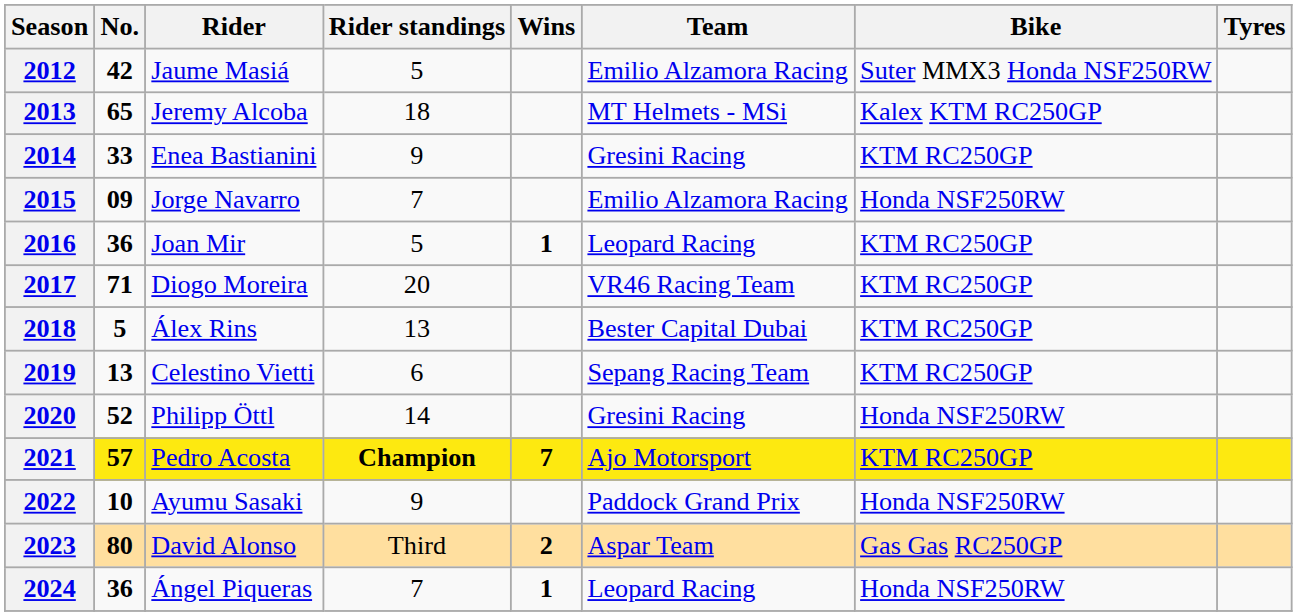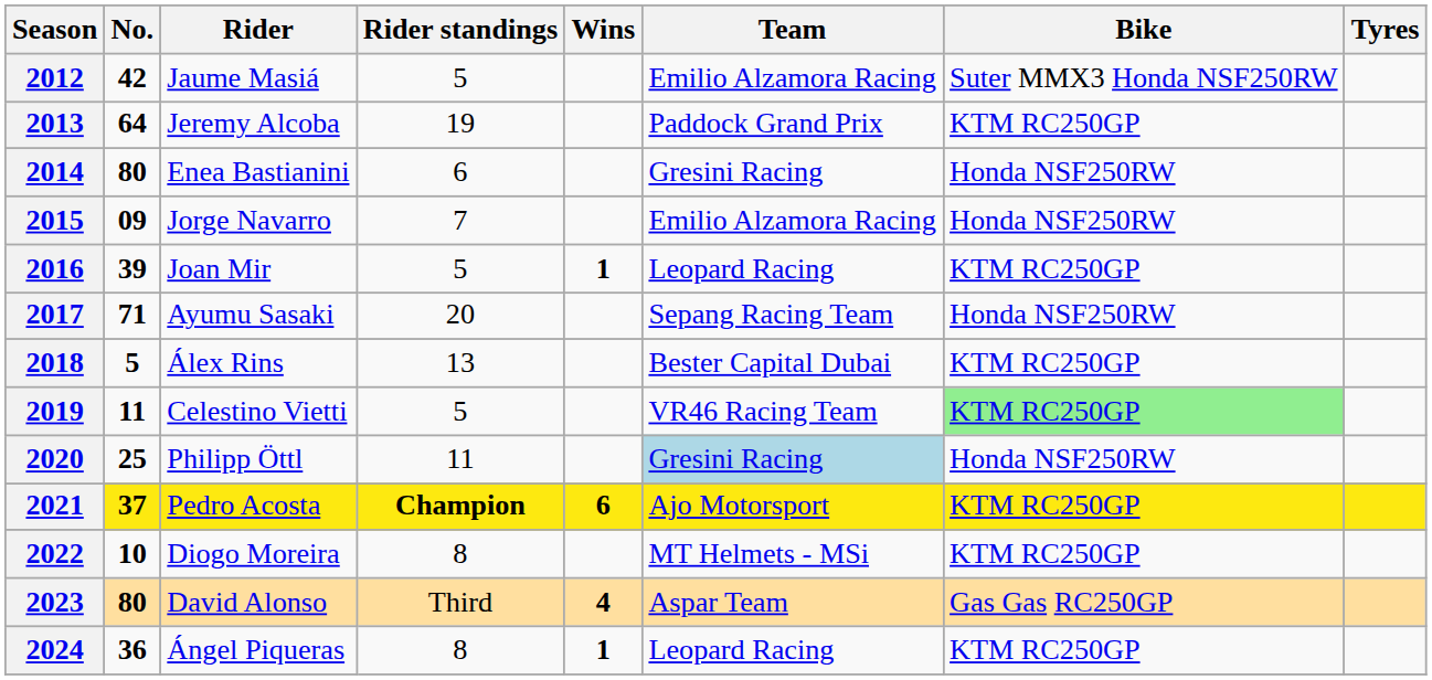 <table class="wikitable" style="font-size:90%;">
 <tr>
 <th>Season</th>
 <th>No.</th>
 <th>Rider</th>
 <th>Rider standings</th>
 <th>Wins</th>
 <th>Team</th>
 <th>Bike</th>
 <th>Tyres</th>
 </tr>
 <tr>
 <th><a href='#'>2012</a></th>
 <td align="center"><strong>42</strong></td>
 <td> <a href='#'>Jaume Masiá</a></td>
 <td align="center">5</td>
 <td></td>
 <td><a href='#'>Emilio Alzamora Racing</a></td>
 <td><a href='#'>Suter</a> MMX3 <a href='#'>Honda NSF250RW</a></td>
 <td align="center"></td>
 </tr>
 <tr>
 <th><a href='#'>2013</a></th>
-<td align="center"><strong>65</strong></td>
+<td align="center"><strong>64</strong></td>
 <td> <a href='#'>Jeremy Alcoba</a></td>
-<td align="center">18</td>
+<td align="center">19</td>
 <td></td>
-<td><a href='#'>MT Helmets - MSi</a></td>
-<td><a href='#'>Kalex</a> <a href='#'>KTM RC250GP</a></td>
+<td><a href='#'>Paddock Grand Prix</a></td>
+<td><a href='#'>KTM RC250GP</a></td>
 <td align="center"></td>
 </tr>
 <tr>
 <th><a href='#'>2014</a></th>
-<td align="center"><strong>33</strong></td>
+<td align="center"><strong>80</strong></td>
 <td> <a href='#'>Enea Bastianini</a></td>
-<td align="center">9</td>
+<td align="center">6</td>
 <td></td>
 <td><a href='#'>Gresini Racing</a></td>
-<td><a href='#'>KTM RC250GP</a></td>
+<td><a href='#'>Honda NSF250RW</a></td>
 <td align="center"></td>
 </tr>
 <tr>
 <th><a href='#'>2015</a></th>
 <td align="center"><strong>09</strong></td>
 <td> <a href='#'>Jorge Navarro</a></td>
 <td align="center">7</td>
 <td></td>
 <td><a href='#'>Emilio Alzamora Racing</a></td>
 <td><a href='#'>Honda NSF250RW</a></td>
 <td align="center"></td>
 </tr>
 <tr>
 <th><a href='#'>2016</a></th>
-<td align="center"><strong>36</strong></td>
+<td align="center"><strong>39</strong></td>
 <td> <a href='#'>Joan Mir</a></td>
 <td align="center">5</td>
 <td align="center"><strong>1</strong></td>
 <td><a href='#'>Leopard Racing</a></td>
 <td><a href='#'>KTM RC250GP</a></td>
 <td align="center"></td>
 </tr>
 <tr>
 <th><a href='#'>2017</a></th>
 <td align="center"><strong>71</strong></td>
-<td> <a href='#'>Diogo Moreira</a></td>
+<td> <a href='#'>Ayumu Sasaki</a></td>
 <td align="center">20</td>
 <td></td>
-<td><a href='#'>VR46 Racing Team</a></td>
-<td><a href='#'>KTM RC250GP</a></td>
+<td><a href='#'>Sepang Racing Team</a></td>
+<td><a href='#'>Honda NSF250RW</a></td>
 <td align="center"></td>
 </tr>
 <tr>
 <th><a href='#'>2018</a></th>
 <td align="center"><strong>5</strong></td>
 <td> <a href='#'>Álex Rins</a></td>
 <td align="center">13</td>
 <td></td>
 <td><a href='#'>Bester Capital Dubai</a></td>
 <td><a href='#'>KTM RC250GP</a></td>
 <td align="center"></td>
 </tr>
 <tr>
 <th><a href='#'>2019</a></th>
-<td align="center"><strong>13</strong></td>
+<td align="center"><strong>11</strong></td>
 <td> <a href='#'>Celestino Vietti</a></td>
-<td align="center">6</td>
+<td align="center">5</td>
 <td></td>
-<td><a href='#'>Sepang Racing Team</a></td>
-<td><a href='#'>KTM RC250GP</a></td>
+<td><a href='#'>VR46 Racing Team</a></td>
+<td style="background: lightgreen;"><a href='#'>KTM RC250GP</a></td>
 <td align="center"></td>
 </tr>
 <tr>
 <th><a href='#'>2020</a></th>
-<td align="center"><strong>52</strong></td>
+<td align="center"><strong>25</strong></td>
 <td> <a href='#'>Philipp Öttl</a></td>
-<td align="center">14</td>
+<td align="center">11</td>
 <td></td>
-<td><a href='#'>Gresini Racing</a></td>
+<td style="background: lightblue;"><a href='#'>Gresini Racing</a></td>
 <td><a href='#'>Honda NSF250RW</a></td>
 <td align="center"></td>
 </tr>
 <tr>
 <th><a href='#'>2021</a></th>
-<td align="center" style="background:#FDE910;"><strong>57</strong></td>
+<td align="center" style="background:#FDE910;"><strong>37</strong></td>
 <td style="background:#FDE910;"> <a href='#'>Pedro Acosta</a></td>
 <td align="center" style="background:#FDE910;"><strong>Champion</strong></td>
-<td align="center" style="background:#FDE910;"><strong>7</strong></td>
+<td align="center" style="background:#FDE910;"><strong>6</strong></td>
 <td style="background:#FDE910;"><a href='#'>Ajo Motorsport</a></td>
 <td style="background:#FDE910;"><a href='#'>KTM RC250GP</a></td>
 <td align="center" style="background:#FDE910;"></td>
 </tr>
 <tr>
 <th><a href='#'>2022</a></th>
 <td align="center"><strong>10</strong></td>
-<td> <a href='#'>Ayumu Sasaki</a></td>
-<td align="center">9</td>
+<td> <a href='#'>Diogo Moreira</a></td>
+<td align="center">8</td>
 <td></td>
-<td><a href='#'>Paddock Grand Prix</a></td>
-<td><a href='#'>Honda NSF250RW</a></td>
+<td><a href='#'>MT Helmets - MSi</a></td>
+<td><a href='#'>KTM RC250GP</a></td>
 <td align="center"></td>
 </tr>
 <tr>
 <th><a href='#'>2023</a></th>
 <td align="center" style="background:#ffdf9f;"><strong>80</strong></td>
 <td style="background:#ffdf9f;"> <a href='#'>David Alonso</a></td>
 <td align="center" style="background:#ffdf9f;">Third</td>
-<td align="center" style="background:#ffdf9f;"><strong>2</strong></td>
+<td align="center" style="background:#ffdf9f;"><strong>4</strong></td>
 <td style="background:#ffdf9f;"><a href='#'>Aspar Team</a></td>
 <td style="background:#ffdf9f;"><a href='#'>Gas Gas</a> <a href='#'>RC250GP</a></td>
 <td align="center" style="background:#ffdf9f;"></td>
 </tr>
 <tr>
 <th><a href='#'>2024</a></th>
 <td align="center"><strong>36</strong></td>
 <td> <a href='#'>Ángel Piqueras</a></td>
-<td align="center">7</td>
+<td align="center">8</td>
 <td align="center"><strong>1</strong></td>
 <td><a href='#'>Leopard Racing</a></td>
-<td><a href='#'>Honda NSF250RW</a></td>
+<td><a href='#'>KTM RC250GP</a></td>
 <td align="center"></td>
 </tr>
 </table>
